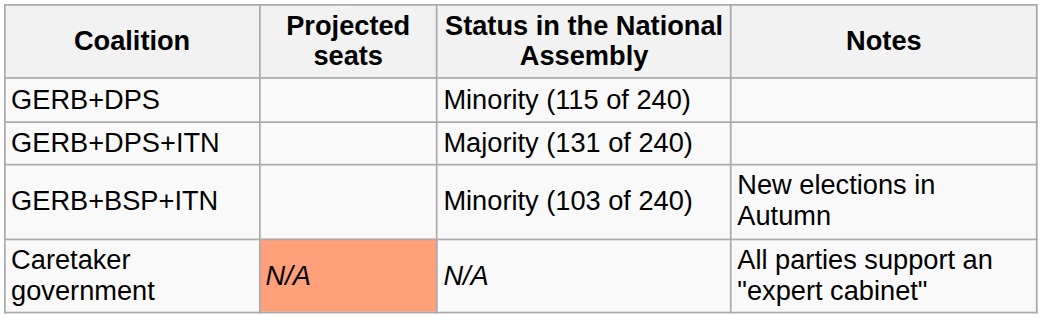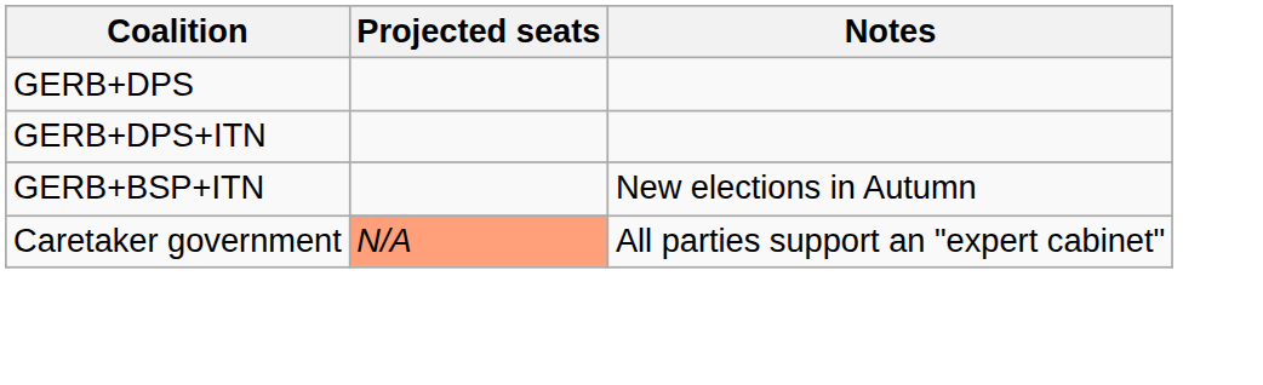 <table class="wikitable">
 <tr>
 <th>Coalition</th>
 <th>Projected seats</th>
-<th>Status in the National Assembly</th>
 <th>Notes</th>
 </tr>
 <tr>
 <td>GERB+DPS</td>
 <td></td>
-<td>Minority (115 of 240)</td>
 <td></td>
 </tr>
 <tr>
 <td>GERB+DPS+ITN</td>
 <td></td>
-<td>Majority (131 of 240)</td>
 <td></td>
 </tr>
 <tr>
 <td>GERB+BSP+ITN</td>
 <td></td>
-<td>Minority (103 of 240)</td>
 <td>New elections in Autumn</td>
 </tr>
 <tr>
 <td>Caretaker government</td>
 <td style="background: lightsalmon;"><em>N/A</em></td>
-<td><em>N/A</em></td>
 <td>All parties support an "expert cabinet"</td>
 </tr>
 </table>
